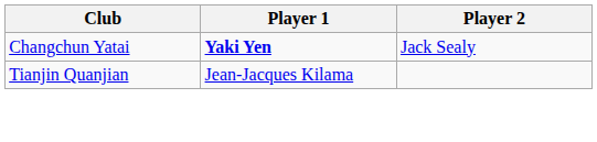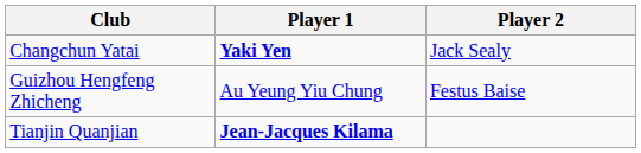 <table class="wikitable" border="3">
 <tr>
 <th width="170">Club</th>
 <th width="170">Player 1</th>
 <th width="170">Player 2</th>
 </tr>
 <tr>
 <td><a href='#'>Changchun Yatai</a></td>
 <td><strong> <a href='#'>Yaki Yen</a></strong></td>
 <td> <a href='#'>Jack Sealy</a></td>
 </tr>
 <tr>
+<td><a href='#'>Guizhou Hengfeng Zhicheng</a></td>
+<td> <a href='#'>Au Yeung Yiu Chung</a></td>
+<td> <a href='#'>Festus Baise</a></td>
+</tr>
+<tr>
 <td><a href='#'>Tianjin Quanjian</a></td>
-<td> <a href='#'>Jean-Jacques Kilama</a></td>
+<td><strong> <a href='#'>Jean-Jacques Kilama</a></strong></td>
 <td></td>
 </tr>
 <tr>
 </tr>
 </table>
